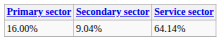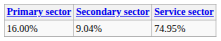 <table class="wikitable" border="1">
 <tr>
 <th><a href='#'>Primary sector</a></th>
 <th><a href='#'>Secondary sector</a></th>
 <th><a href='#'>Service sector</a></th>
 </tr>
 <tr>
 <td>16.00%</td>
 <td>9.04%</td>
-<td>64.14%</td>
+<td>74.95%</td>
 </tr>
 <tr>
 </tr>
 </table>
